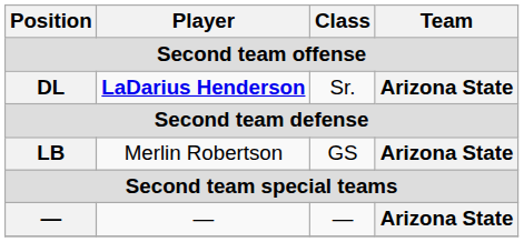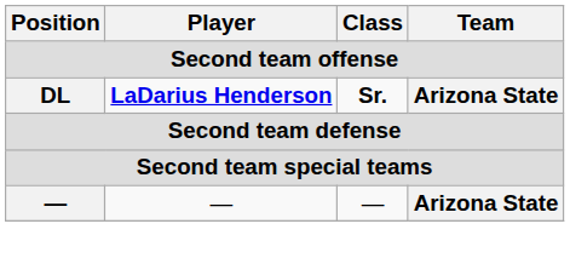 <table class="wikitable">
 <tr>
 <th>Position</th>
 <th>Player</th>
 <th>Class</th>
 <th>Team</th>
 </tr>
 <tr>
 <td colspan="4" style="text-align:center; background:#ddd;"><strong>Second team offense</strong></td>
 </tr>
 <tr style="text-align:center;">
 <th rowspan="1">DL</th>
 <td><strong><a href='#'>LaDarius Henderson</a></strong></td>
-<td>Sr.</td>
+<td><strong>Sr.</strong></td>
 <th style=>Arizona State</th>
 </tr>
 <tr>
 <td colspan="4" style="text-align:center; background:#ddd;"><strong>Second team defense</strong></td>
-</tr>
-<tr style="text-align:center;">
-<th rowspan="1">LB</th>
-<td>Merlin Robertson</td>
-<td>GS</td>
-<th style=>Arizona State</th>
 </tr>
 <tr>
 <td colspan="4" style="text-align:center; background:#ddd;"><strong>Second team special teams</strong></td>
 </tr>
 <tr style="text-align:center;">
 <th rowspan="1">―</th>
 <td>―</td>
 <td>―</td>
 <th style=>Arizona State</th>
 </tr>
 <tr>
 </tr>
 </table>
